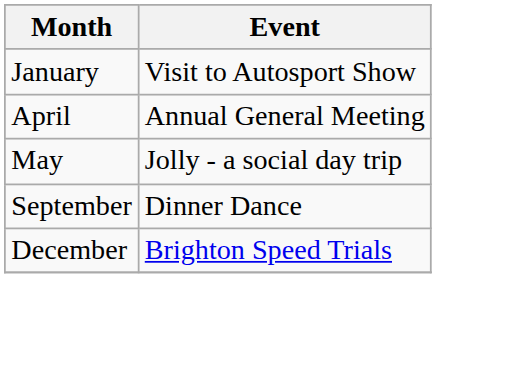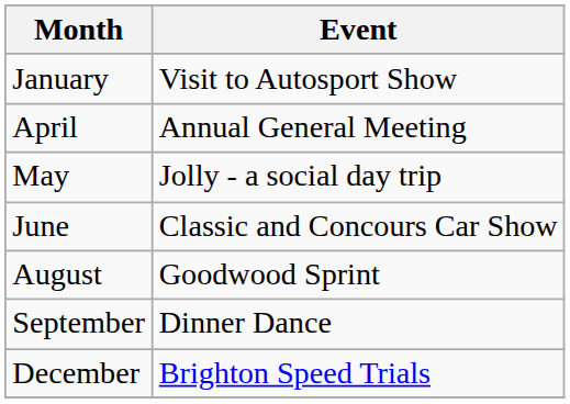 <table class="wikitable">
 <tr>
 <th width="*">Month</th>
 <th width="*">Event</th>
 </tr>
 <tr>
 <td>January</td>
 <td>Visit to Autosport Show</td>
 </tr>
 <tr>
 <td>April</td>
 <td>Annual General Meeting</td>
 </tr>
 <tr>
 <td>May</td>
 <td>Jolly - a social day trip</td>
 </tr>
 <tr>
+<td>June</td>
+<td>Classic and Concours Car Show</td>
+</tr>
+<tr>
+<td>August</td>
+<td>Goodwood Sprint</td>
+</tr>
+<tr>
 <td>September</td>
 <td>Dinner Dance</td>
 </tr>
 <tr>
 <td>December</td>
 <td><a href='#'>Brighton Speed Trials</a></td>
 </tr>
 <tr>
 </tr>
 </table>
